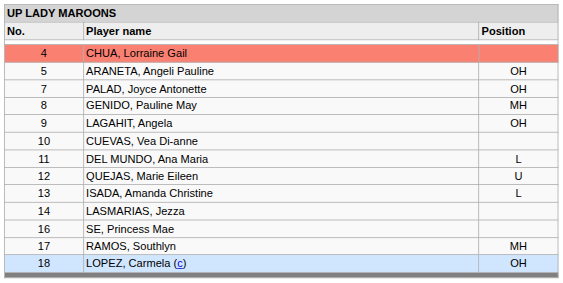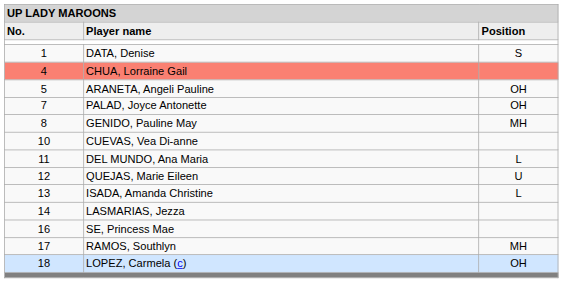 <table class="wikitable collapsible collapsed" style="font-size:90%;width:50em;">
 <tr>
 <th style="background:#D4D4D4; text-align:left;" colspan=3> UP LADY MAROONS</th>
 </tr>
 <tr style="background:#EEEEEE; font-weight:bold;">
 <td width=10%>No.</td>
 <td width=50%>Player name</td>
 <td width=10%>Position</td>
 </tr>
 <tr style="background:#FFFFFF;">
 <td colspan=3 style="text-align:center"></td>
+</tr>
+<tr>
+<td style="text-align:center">1</td>
+<td>DATA, Denise</td>
+<td style="text-align:center">S</td>
 </tr>
 <tr style="background:salmon">
 <td style="text-align:center">4</td>
 <td>CHUA, Lorraine Gail</td>
 <td style="text-align:center"></td>
 </tr>
 <tr>
 <td style="text-align:center">5</td>
 <td>ARANETA, Angeli Pauline</td>
 <td style="text-align:center">OH</td>
 </tr>
 <tr>
 <td style="text-align:center">7</td>
 <td>PALAD, Joyce Antonette</td>
 <td style="text-align:center">OH</td>
 </tr>
 <tr>
 <td style="text-align:center">8</td>
 <td>GENIDO, Pauline May</td>
 <td style="text-align:center">MH</td>
-</tr>
-<tr>
-<td style="text-align:center">9</td>
-<td>LAGAHIT, Angela</td>
-<td style="text-align:center">OH</td>
 </tr>
 <tr>
 <td style="text-align:center">10</td>
 <td>CUEVAS, Vea Di-anne</td>
 <td style="text-align:center"></td>
 </tr>
 <tr>
 <td style="text-align:center">11</td>
 <td>DEL MUNDO, Ana Maria</td>
 <td style="text-align:center">L</td>
 </tr>
 <tr>
 <td style="text-align:center">12</td>
 <td>QUEJAS, Marie Eileen</td>
 <td style="text-align:center">U</td>
 </tr>
 <tr>
 <td style="text-align:center">13</td>
 <td>ISADA, Amanda Christine</td>
 <td style="text-align:center">L</td>
 </tr>
 <tr>
 <td style="text-align:center">14</td>
 <td>LASMARIAS, Jezza</td>
 <td style="text-align:center"></td>
 </tr>
 <tr>
 <td style="text-align:center">16</td>
 <td>SE, Princess Mae</td>
 <td style="text-align:center"></td>
 </tr>
 <tr>
 <td style="text-align:center">17</td>
 <td>RAMOS, Southlyn</td>
 <td style="text-align:center">MH</td>
 </tr>
 <tr style="background:#D0E6FF">
 <td style="text-align:center">18</td>
 <td>LOPEZ, Carmela (<a href='#'>c</a>)</td>
 <td style="text-align:center">OH</td>
 </tr>
 <tr>
 <th style="background:gray;" colspan=3></th>
 </tr>
 <tr>
 </tr>
 </table>
